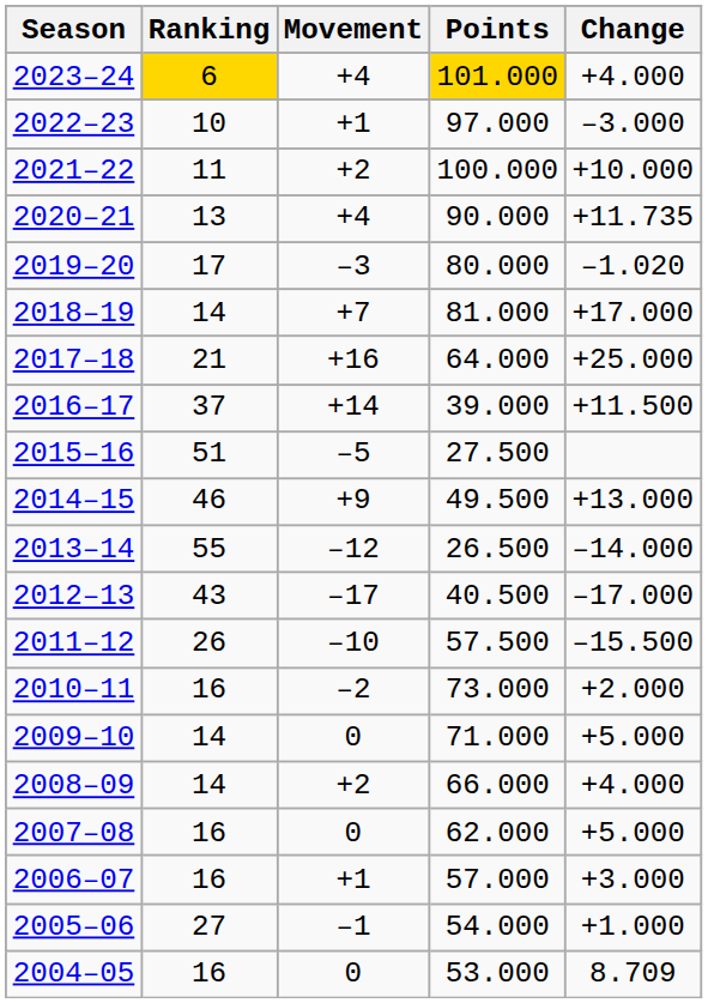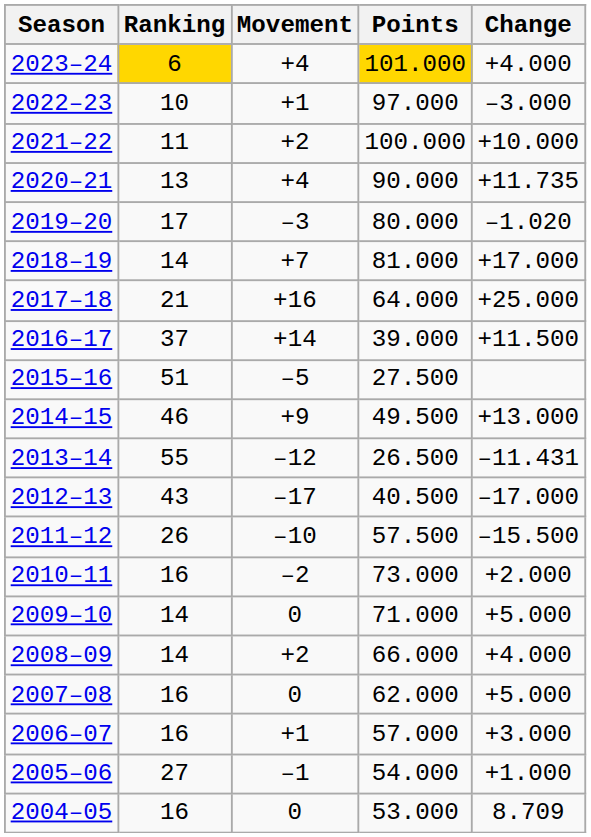 <table class="wikitable plainrowheaders sortable" style="text-align: center;">
 <tr>
 <th>Season</th>
 <th>Ranking</th>
 <th>Movement</th>
 <th>Points</th>
 <th>Change</th>
 </tr>
 <tr>
 <td><a href='#'>2023–24</a></td>
 <td bgcolor=Gold>6</td>
 <td> +4</td>
 <td bgcolor=Gold>101.000</td>
 <td> +4.000</td>
 </tr>
 <tr>
 <td><a href='#'>2022–23</a></td>
 <td>10</td>
 <td> +1</td>
 <td>97.000</td>
 <td> –3.000</td>
 </tr>
 <tr>
 <td><a href='#'>2021–22</a></td>
 <td>11</td>
 <td> +2</td>
 <td>100.000</td>
 <td> +10.000</td>
 </tr>
 <tr>
 <td><a href='#'>2020–21</a></td>
 <td>13</td>
 <td> +4</td>
 <td>90.000</td>
 <td> +11.735</td>
 </tr>
 <tr>
 <td><a href='#'>2019–20</a></td>
 <td>17</td>
 <td> –3</td>
 <td>80.000</td>
 <td> –1.020</td>
 </tr>
 <tr>
 <td><a href='#'>2018–19</a></td>
 <td>14</td>
 <td> +7</td>
 <td>81.000</td>
 <td> +17.000</td>
 </tr>
 <tr>
 <td><a href='#'>2017–18</a></td>
 <td>21</td>
 <td> +16</td>
 <td>64.000</td>
 <td> +25.000</td>
 </tr>
 <tr>
 <td><a href='#'>2016–17</a></td>
 <td>37</td>
 <td> +14</td>
 <td>39.000</td>
 <td> +11.500</td>
 </tr>
 <tr>
 <td><a href='#'>2015–16</a></td>
 <td>51</td>
 <td> –5</td>
 <td>27.500</td>
 <td></td>
 </tr>
 <tr>
 <td><a href='#'>2014–15</a></td>
 <td>46</td>
 <td> +9</td>
 <td>49.500</td>
 <td> +13.000</td>
 </tr>
 <tr>
 <td><a href='#'>2013–14</a></td>
 <td>55</td>
 <td> –12</td>
 <td>26.500</td>
-<td> –14.000</td>
+<td> –11.431</td>
 </tr>
 <tr>
 <td><a href='#'>2012–13</a></td>
 <td>43</td>
 <td> –17</td>
 <td>40.500</td>
 <td> –17.000</td>
 </tr>
 <tr>
 <td><a href='#'>2011–12</a></td>
 <td>26</td>
 <td> –10</td>
 <td>57.500</td>
 <td> –15.500</td>
 </tr>
 <tr>
 <td><a href='#'>2010–11</a></td>
 <td>16</td>
 <td> –2</td>
 <td>73.000</td>
 <td> +2.000</td>
 </tr>
 <tr>
 <td><a href='#'>2009–10</a></td>
 <td>14</td>
 <td>0</td>
 <td>71.000</td>
 <td> +5.000</td>
 </tr>
 <tr>
 <td><a href='#'>2008–09</a></td>
 <td>14</td>
 <td> +2</td>
 <td>66.000</td>
 <td> +4.000</td>
 </tr>
 <tr>
 <td><a href='#'>2007–08</a></td>
 <td>16</td>
 <td>0</td>
 <td>62.000</td>
 <td> +5.000</td>
 </tr>
 <tr>
 <td><a href='#'>2006–07</a></td>
 <td>16</td>
 <td> +1</td>
 <td>57.000</td>
 <td> +3.000</td>
 </tr>
 <tr>
 <td><a href='#'>2005–06</a></td>
 <td>27</td>
 <td> –1</td>
 <td>54.000</td>
 <td> +1.000</td>
 </tr>
 <tr>
 <td><a href='#'>2004–05</a></td>
 <td>16</td>
 <td>0</td>
 <td>53.000</td>
 <td>8.709</td>
 </tr>
 </table>
